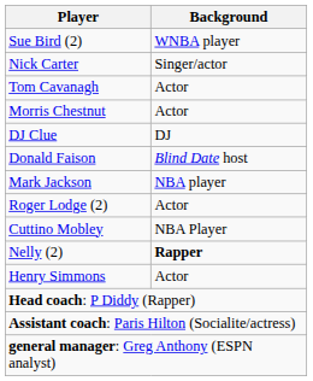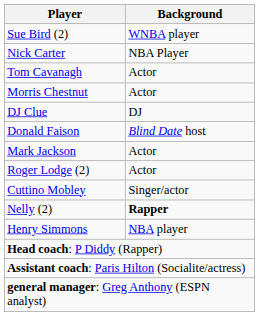 <table class="wikitable">
 <tr>
 <th width=150>Player</th>
 <th width=160>Background</th>
 </tr>
 <tr>
 <td><a href='#'>Sue Bird</a> (2)</td>
 <td><a href='#'>WNBA</a> player</td>
 </tr>
 <tr>
 <td><a href='#'>Nick Carter</a></td>
-<td>Singer/actor</td>
+<td>NBA Player</td>
 </tr>
 <tr>
 <td><a href='#'>Tom Cavanagh</a></td>
 <td>Actor</td>
 </tr>
 <tr>
 <td><a href='#'>Morris Chestnut</a></td>
 <td>Actor</td>
 </tr>
 <tr>
 <td><a href='#'>DJ Clue</a></td>
 <td>DJ</td>
 </tr>
 <tr>
 <td><a href='#'>Donald Faison</a></td>
 <td><em><a href='#'>Blind Date</a></em> host</td>
 </tr>
 <tr>
 <td><a href='#'>Mark Jackson</a></td>
-<td><a href='#'>NBA</a> player</td>
+<td>Actor</td>
 </tr>
 <tr>
 <td><a href='#'>Roger Lodge</a> (2)</td>
 <td>Actor</td>
 </tr>
 <tr>
 <td><a href='#'>Cuttino Mobley</a></td>
-<td>NBA Player</td>
+<td>Singer/actor</td>
 </tr>
 <tr>
 <td><a href='#'>Nelly</a> (2)</td>
 <td><strong>Rapper</strong></td>
 </tr>
 <tr>
 <td><a href='#'>Henry Simmons</a></td>
-<td>Actor</td>
+<td><a href='#'>NBA</a> player</td>
 </tr>
 <tr>
 <td colspan="3"><strong>Head coach</strong>: <a href='#'>P Diddy</a> (Rapper)</td>
 </tr>
 <tr>
 <td colspan="3"><strong>Assistant coach</strong>: <a href='#'>Paris Hilton</a> (Socialite/actress)</td>
 </tr>
 <tr>
 <td colspan="3"><strong>general manager</strong>: <a href='#'>Greg Anthony</a> (ESPN analyst)</td>
 </tr>
 </table>
